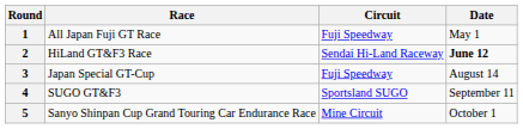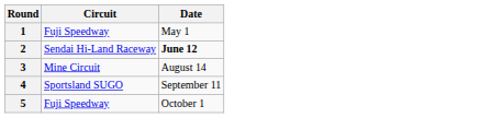 <table class="wikitable" style="font-size: 90%;">
 <tr>
 <th>Round</th>
-<th>Race</th>
 <th>Circuit</th>
 <th>Date</th>
 </tr>
 <tr>
 <th>1</th>
-<td>All Japan Fuji GT Race</td>
 <td> <a href='#'>Fuji Speedway</a></td>
 <td>May 1</td>
 </tr>
 <tr>
 <th>2</th>
-<td>HiLand GT&F3 Race</td>
 <td> <a href='#'>Sendai Hi-Land Raceway</a></td>
 <td><strong>June 12</strong></td>
 </tr>
 <tr>
 <th>3</th>
-<td>Japan Special GT-Cup</td>
-<td> <a href='#'>Fuji Speedway</a></td>
+<td> <a href='#'>Mine Circuit</a></td>
 <td>August 14</td>
 </tr>
 <tr>
 <th>4</th>
-<td>SUGO GT&F3</td>
 <td> <a href='#'>Sportsland SUGO</a></td>
 <td>September 11</td>
 </tr>
 <tr>
 <th>5</th>
-<td>Sanyo Shinpan Cup Grand Touring Car Endurance Race</td>
-<td> <a href='#'>Mine Circuit</a></td>
+<td> <a href='#'>Fuji Speedway</a></td>
 <td>October 1</td>
 </tr>
 </table>
